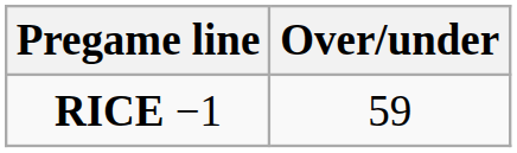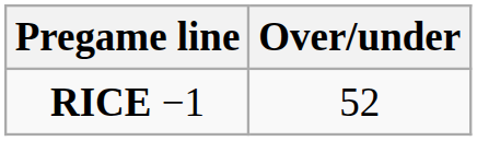 <table class="wikitable">
 <tr align="center">
 <th style=>Pregame line</th>
 <th style=>Over/under</th>
 </tr>
 <tr align="center">
 <td><strong>RICE</strong> −1</td>
-<td>59</td>
+<td>52</td>
 </tr>
 </table>
